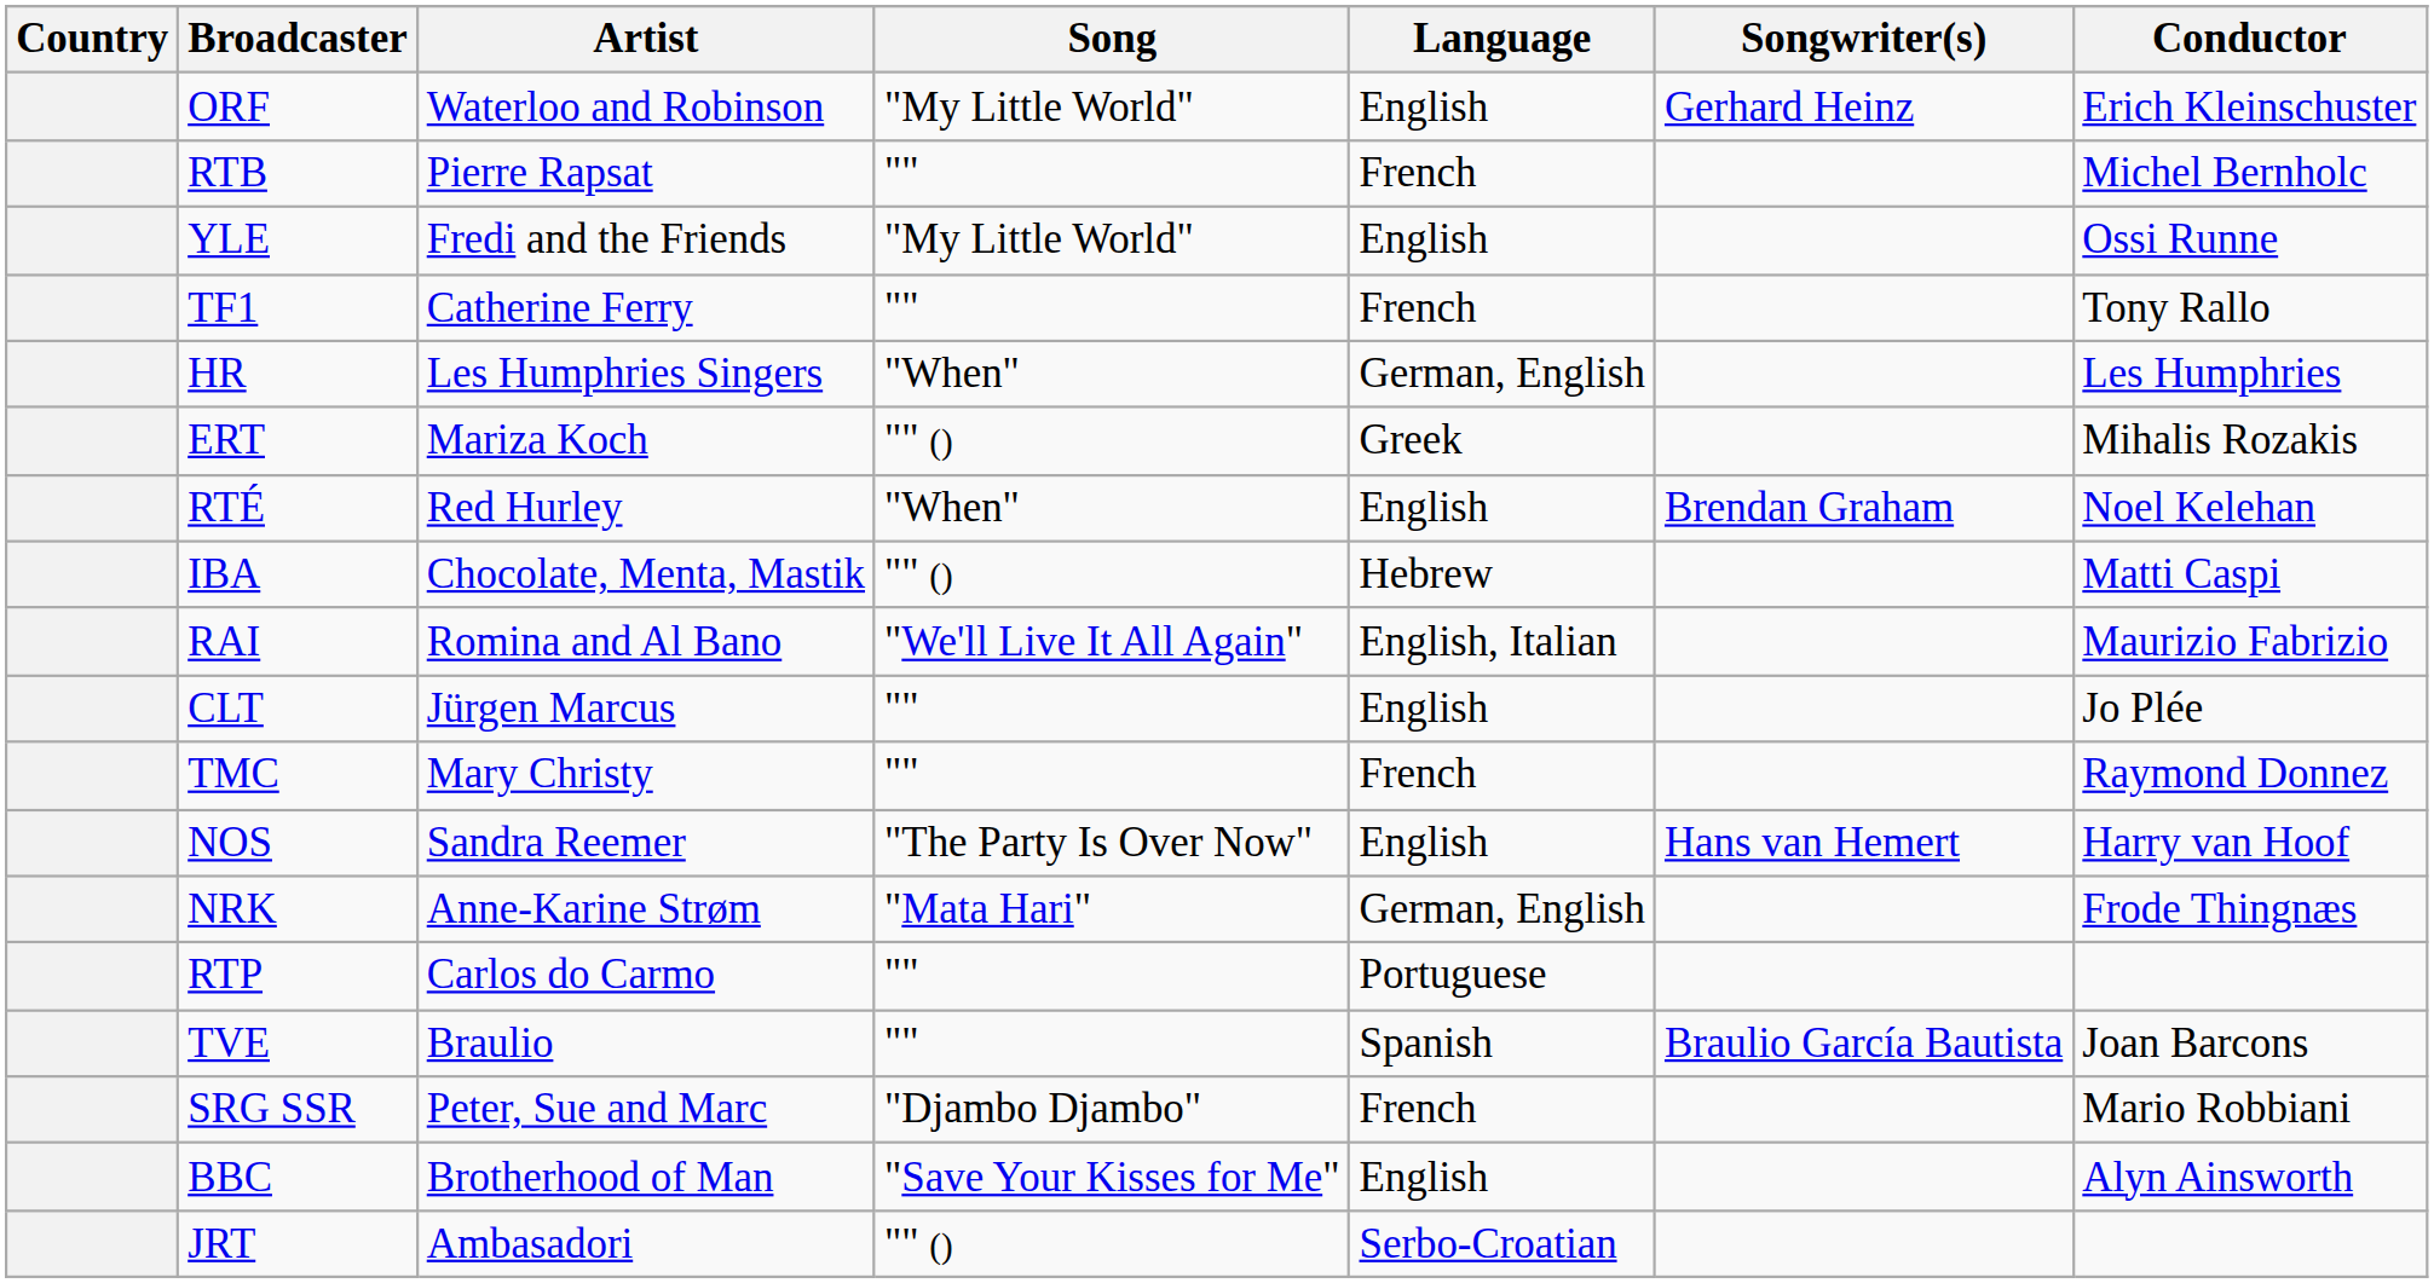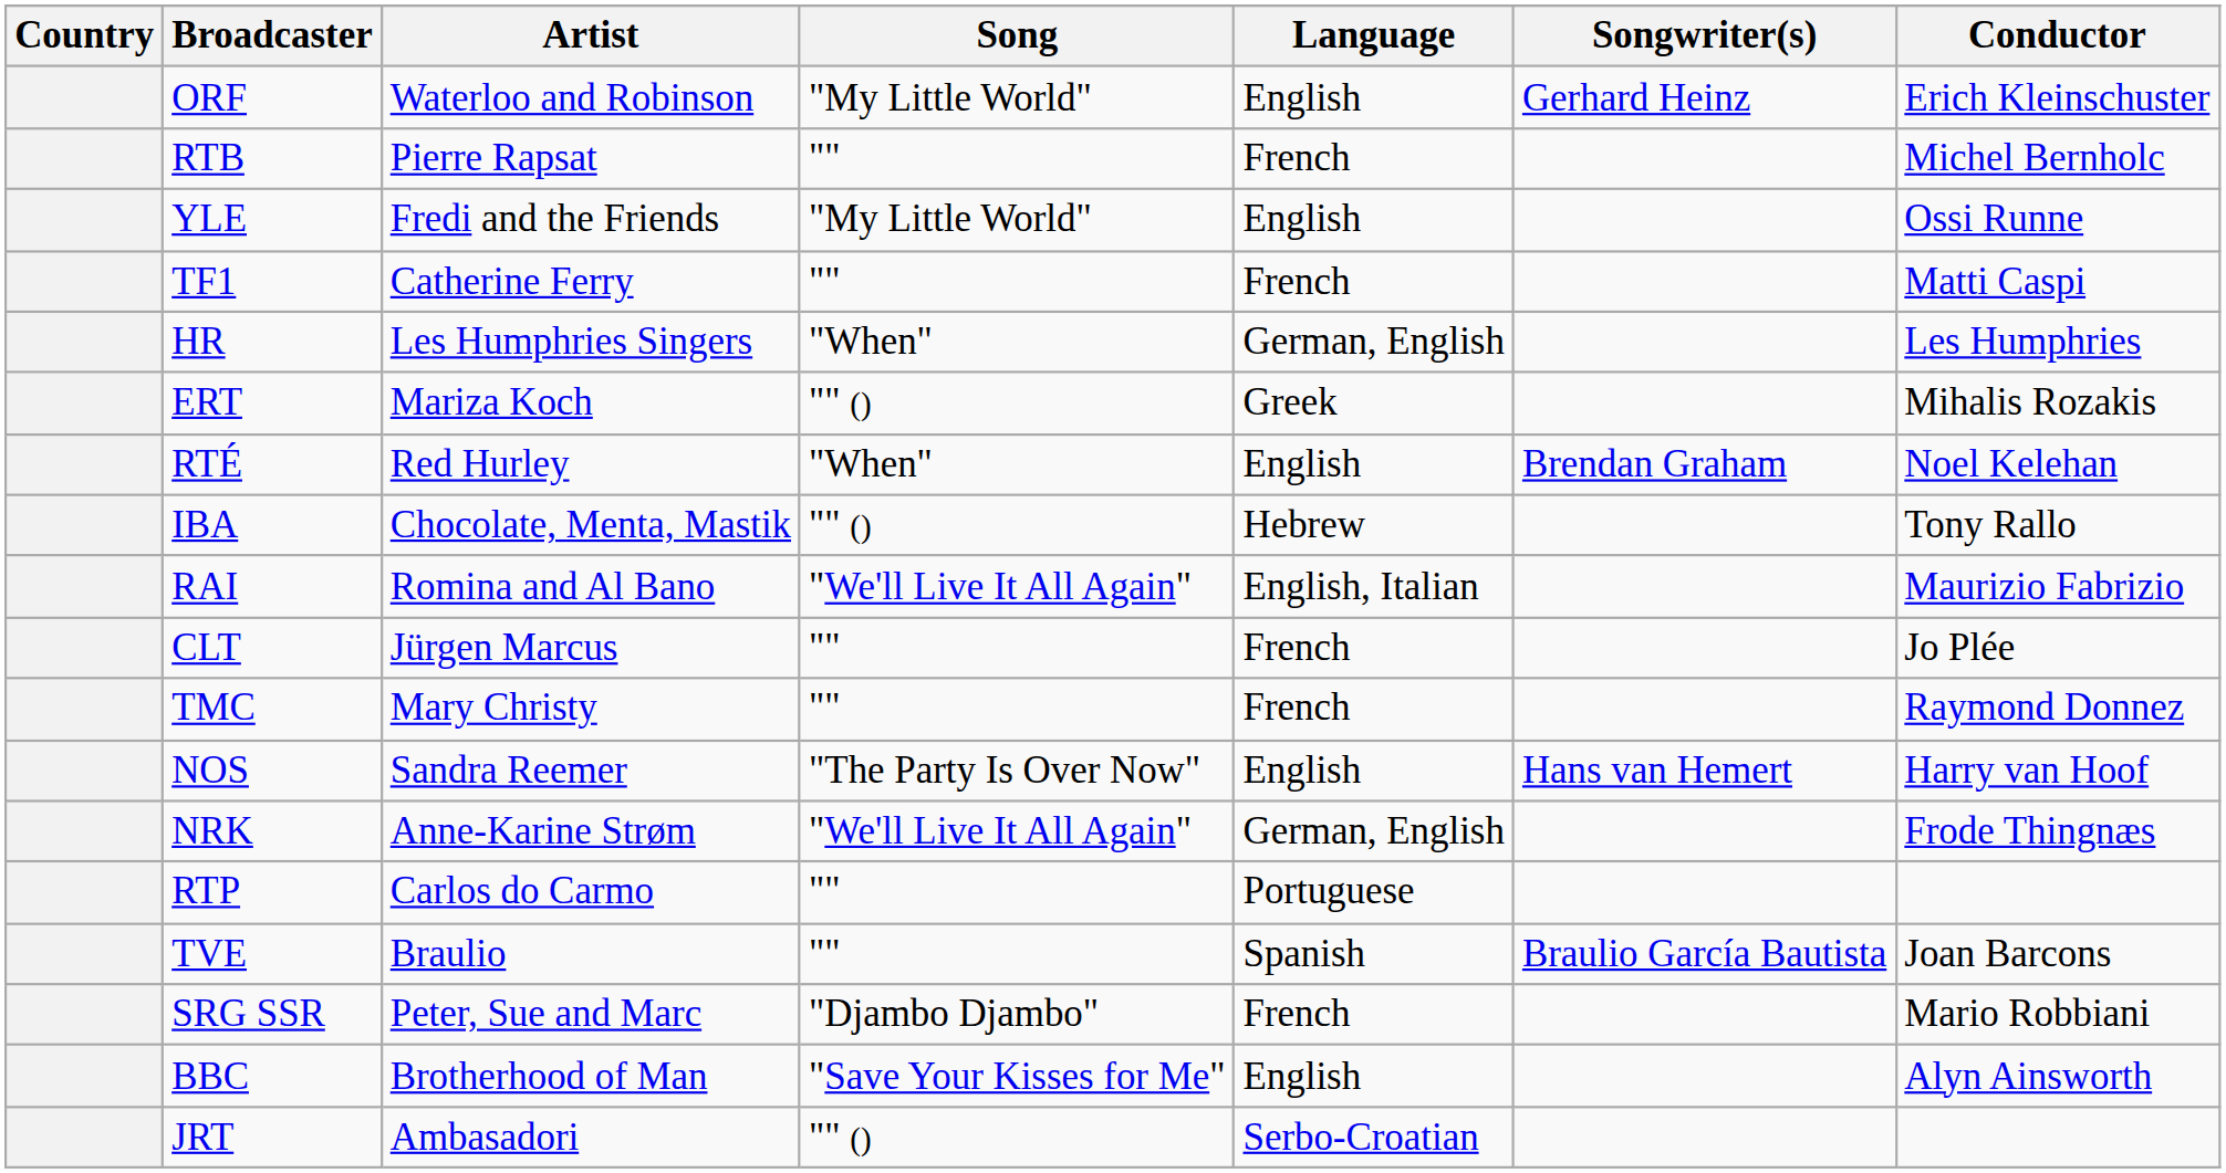 <table class="wikitable plainrowheaders">
 <tr>
 </tr>
 <tr>
 <th scope="col">Country</th>
 <th scope="col">Broadcaster</th>
 <th scope="col">Artist</th>
 <th scope="col">Song</th>
 <th scope="col">Language</th>
 <th scope="col">Songwriter(s)</th>
 <th scope="col">Conductor</th>
 </tr>
 <tr>
 <th scope="row"></th>
 <td><a href='#'>ORF</a></td>
 <td><a href='#'>Waterloo and Robinson</a></td>
 <td>"My Little World"</td>
 <td>English</td>
 <td><a href='#'>Gerhard Heinz</a></td>
 <td><a href='#'>Erich Kleinschuster</a></td>
 </tr>
 <tr>
 <th scope="row"></th>
 <td><a href='#'>RTB</a></td>
 <td><a href='#'>Pierre Rapsat</a></td>
 <td>""</td>
 <td>French</td>
 <td></td>
 <td><a href='#'>Michel Bernholc</a></td>
 </tr>
 <tr>
 <th scope="row"></th>
 <td><a href='#'>YLE</a></td>
 <td><a href='#'>Fredi</a> and the Friends</td>
 <td>"My Little World"</td>
 <td>English</td>
 <td></td>
 <td><a href='#'>Ossi Runne</a></td>
 </tr>
 <tr>
 <th scope="row"></th>
 <td><a href='#'>TF1</a></td>
 <td><a href='#'>Catherine Ferry</a></td>
 <td>""</td>
 <td>French</td>
 <td></td>
-<td>Tony Rallo</td>
+<td><a href='#'>Matti Caspi</a></td>
 </tr>
 <tr>
 <th scope="row"></th>
 <td><a href='#'>HR</a></td>
 <td><a href='#'>Les Humphries Singers</a></td>
 <td>"When"</td>
 <td>German, English</td>
 <td></td>
 <td><a href='#'>Les Humphries</a></td>
 </tr>
 <tr>
 <th scope="row"></th>
 <td><a href='#'>ERT</a></td>
 <td><a href='#'>Mariza Koch</a></td>
 <td>"" <small>()</small></td>
 <td>Greek</td>
 <td></td>
 <td>Mihalis Rozakis</td>
 </tr>
 <tr>
 <th scope="row"></th>
 <td><a href='#'>RTÉ</a></td>
 <td><a href='#'>Red Hurley</a></td>
 <td>"When"</td>
 <td>English</td>
 <td><a href='#'>Brendan Graham</a></td>
 <td><a href='#'>Noel Kelehan</a></td>
 </tr>
 <tr>
 <th scope="row"></th>
 <td><a href='#'>IBA</a></td>
 <td><a href='#'>Chocolate, Menta, Mastik</a></td>
 <td>"" <small>()</small></td>
 <td>Hebrew</td>
 <td></td>
-<td><a href='#'>Matti Caspi</a></td>
+<td>Tony Rallo</td>
 </tr>
 <tr>
 <th scope="row"></th>
 <td><a href='#'>RAI</a></td>
 <td><a href='#'>Romina and Al Bano</a></td>
 <td>"<a href='#'>We'll Live It All Again</a>"</td>
 <td>English, Italian</td>
 <td></td>
 <td><a href='#'>Maurizio Fabrizio</a></td>
 </tr>
 <tr>
 <th scope="row"></th>
 <td><a href='#'>CLT</a></td>
 <td><a href='#'>Jürgen Marcus</a></td>
 <td>""</td>
-<td>English</td>
+<td>French</td>
 <td></td>
 <td>Jo Plée</td>
 </tr>
 <tr>
 <th scope="row"></th>
 <td><a href='#'>TMC</a></td>
 <td><a href='#'>Mary Christy</a></td>
 <td>""</td>
 <td>French</td>
 <td></td>
 <td><a href='#'>Raymond Donnez</a></td>
 </tr>
 <tr>
 <th scope="row"></th>
 <td><a href='#'>NOS</a></td>
 <td><a href='#'>Sandra Reemer</a></td>
 <td>"The Party Is Over Now"</td>
 <td>English</td>
 <td><a href='#'>Hans van Hemert</a></td>
 <td><a href='#'>Harry van Hoof</a></td>
 </tr>
 <tr>
 <th scope="row"></th>
 <td><a href='#'>NRK</a></td>
 <td><a href='#'>Anne-Karine Strøm</a></td>
-<td>"<a href='#'>Mata Hari</a>"</td>
+<td>"<a href='#'>We'll Live It All Again</a>"</td>
 <td>German, English</td>
 <td></td>
 <td><a href='#'>Frode Thingnæs</a></td>
 </tr>
 <tr>
 <th scope="row"></th>
 <td><a href='#'>RTP</a></td>
 <td><a href='#'>Carlos do Carmo</a></td>
 <td>""</td>
 <td>Portuguese</td>
 <td></td>
 <td></td>
 </tr>
 <tr>
 <th scope="row"></th>
 <td><a href='#'>TVE</a></td>
 <td><a href='#'>Braulio</a></td>
 <td>""</td>
 <td>Spanish</td>
 <td><a href='#'>Braulio García Bautista</a></td>
 <td>Joan Barcons</td>
 </tr>
 <tr>
 <th scope="row"></th>
 <td><a href='#'>SRG SSR</a></td>
 <td><a href='#'>Peter, Sue and Marc</a></td>
 <td>"Djambo Djambo"</td>
 <td>French</td>
 <td></td>
 <td>Mario Robbiani</td>
 </tr>
 <tr>
 <th scope="row"></th>
 <td><a href='#'>BBC</a></td>
 <td><a href='#'>Brotherhood of Man</a></td>
 <td>"<a href='#'>Save Your Kisses for Me</a>"</td>
 <td>English</td>
 <td></td>
 <td><a href='#'>Alyn Ainsworth</a></td>
 </tr>
 <tr>
 <th scope="row"></th>
 <td><a href='#'>JRT</a></td>
 <td><a href='#'>Ambasadori</a></td>
 <td>"" <small>()</small></td>
 <td><a href='#'>Serbo-Croatian</a></td>
 <td></td>
 <td></td>
 </tr>
 </table>
